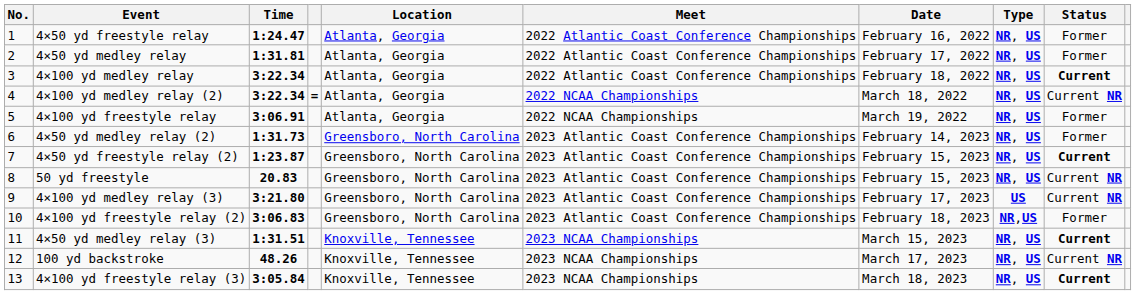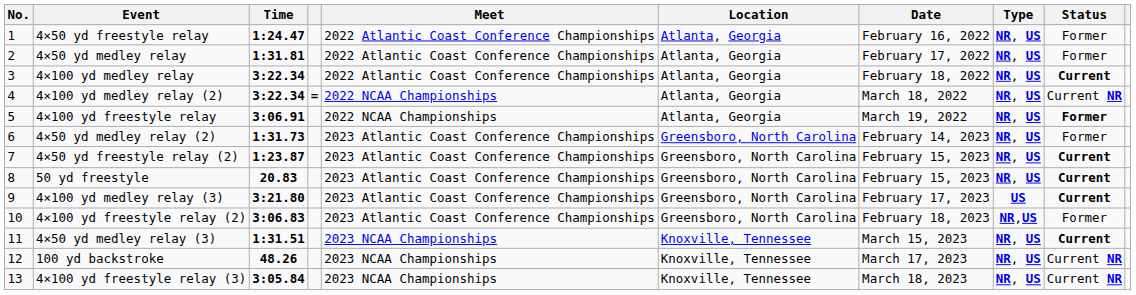 <table class="wikitable sortable">
 <tr>
 <th>No.</th>
 <th>Event</th>
 <th>Time</th>
 <th></th>
+<th>Meet</th>
 <th>Location</th>
-<th>Meet</th>
 <th>Date</th>
 <th>Type</th>
 <th>Status</th>
 <th></th>
 </tr>
 <tr>
 <td>1</td>
 <td>4×50 yd freestyle relay</td>
 <td style="text-align:center;"><strong>1:24.47</strong></td>
 <td></td>
+<td>2022 <a href='#'>Atlantic Coast Conference</a> Championships</td>
 <td><a href='#'>Atlanta</a>, <a href='#'>Georgia</a></td>
-<td>2022 <a href='#'>Atlantic Coast Conference</a> Championships</td>
 <td>February 16, 2022</td>
 <td style="text-align:center;"><strong><a href='#'>NR</a></strong>, <strong><a href='#'>US</a></strong></td>
 <td style="text-align:center;">Former</td>
 <td style="text-align:center;"></td>
 </tr>
 <tr>
 <td>2</td>
 <td>4×50 yd medley relay</td>
 <td style="text-align:center;"><strong>1:31.81</strong></td>
 <td></td>
+<td>2022 Atlantic Coast Conference Championships</td>
 <td>Atlanta, Georgia</td>
-<td>2022 Atlantic Coast Conference Championships</td>
 <td>February 17, 2022</td>
 <td style="text-align:center;"><strong><a href='#'>NR</a></strong>, <strong><a href='#'>US</a></strong></td>
 <td style="text-align:center;">Former</td>
 <td style="text-align:center;"></td>
 </tr>
 <tr>
 <td>3</td>
 <td>4×100 yd medley relay</td>
 <td style="text-align:center;"><strong>3:22.34</strong></td>
 <td></td>
+<td>2022 Atlantic Coast Conference Championships</td>
 <td>Atlanta, Georgia</td>
-<td>2022 Atlantic Coast Conference Championships</td>
 <td>February 18, 2022</td>
 <td style="text-align:center;"><strong><a href='#'>NR</a></strong>, <strong><a href='#'>US</a></strong></td>
 <td style="text-align:center;"><strong>Current</strong></td>
 <td style="text-align:center;"></td>
 </tr>
 <tr>
 <td>4</td>
 <td>4×100 yd medley relay (2)</td>
 <td style="text-align:center;"><strong>3:22.34</strong></td>
 <td><strong> =</strong></td>
+<td><a href='#'>2022 NCAA Championships</a></td>
 <td>Atlanta, Georgia</td>
-<td><a href='#'>2022 NCAA Championships</a></td>
 <td>March 18, 2022</td>
 <td style="text-align:center;"><strong><a href='#'>NR</a></strong>, <strong><a href='#'>US</a></strong></td>
 <td style="text-align:center;">Current <strong><a href='#'>NR</a></strong></td>
 <td style="text-align:center;"></td>
 </tr>
 <tr>
 <td>5</td>
 <td>4×100 yd freestyle relay</td>
 <td style="text-align:center;"><strong>3:06.91</strong></td>
 <td></td>
+<td>2022 NCAA Championships</td>
 <td>Atlanta, Georgia</td>
-<td>2022 NCAA Championships</td>
 <td>March 19, 2022</td>
 <td style="text-align:center;"><strong><a href='#'>NR</a></strong>, <strong><a href='#'>US</a></strong></td>
-<td style="text-align:center;">Former</td>
+<td style="text-align:center;"><strong>Former</strong></td>
 <td style="text-align:center;"></td>
 </tr>
 <tr>
 <td>6</td>
 <td>4×50 yd medley relay (2)</td>
 <td style="text-align:center;"><strong>1:31.73</strong></td>
 <td></td>
+<td>2023 Atlantic Coast Conference Championships</td>
 <td><a href='#'>Greensboro, North Carolina</a></td>
-<td>2023 Atlantic Coast Conference Championships</td>
 <td>February 14, 2023</td>
 <td style="text-align:center;"><strong><a href='#'>NR</a></strong>, <strong><a href='#'>US</a></strong></td>
 <td style="text-align:center;">Former</td>
 <td style="text-align:center;"></td>
 </tr>
 <tr>
 <td>7</td>
 <td>4×50 yd freestyle relay (2)</td>
 <td style="text-align:center;"><strong>1:23.87</strong></td>
 <td></td>
+<td>2023 Atlantic Coast Conference Championships</td>
 <td>Greensboro, North Carolina</td>
-<td>2023 Atlantic Coast Conference Championships</td>
 <td>February 15, 2023</td>
 <td style="text-align:center;"><strong><a href='#'>NR</a></strong>, <strong><a href='#'>US</a></strong></td>
 <td style="text-align:center;"><strong>Current</strong></td>
 <td style="text-align:center;"></td>
 </tr>
 <tr>
 <td>8</td>
 <td>50 yd freestyle</td>
 <td style="text-align:center;"><strong>20.83</strong></td>
 <td></td>
+<td>2023 Atlantic Coast Conference Championships</td>
 <td>Greensboro, North Carolina</td>
-<td>2023 Atlantic Coast Conference Championships</td>
 <td>February 15, 2023</td>
 <td style="text-align:center;"><strong><a href='#'>NR</a></strong>, <strong><a href='#'>US</a></strong></td>
-<td style="text-align:center;">Current <strong><a href='#'>NR</a></strong></td>
+<td style="text-align:center;"><strong>Current</strong></td>
 <td style="text-align:center;"></td>
 </tr>
 <tr>
 <td>9</td>
 <td>4×100 yd medley relay (3)</td>
 <td style="text-align:center;"><strong>3:21.80</strong></td>
 <td></td>
+<td>2023 Atlantic Coast Conference Championships</td>
 <td>Greensboro, North Carolina</td>
-<td>2023 Atlantic Coast Conference Championships</td>
 <td>February 17, 2023</td>
 <td style="text-align:center;"><strong><a href='#'>US</a></strong></td>
-<td style="text-align:center;">Current <strong><a href='#'>NR</a></strong></td>
+<td style="text-align:center;"><strong>Current</strong></td>
 <td style="text-align:center;"></td>
 </tr>
 <tr>
 <td>10</td>
 <td>4×100 yd freestyle relay (2)</td>
 <td style="text-align:center;"><strong>3:06.83</strong></td>
 <td></td>
+<td>2023 Atlantic Coast Conference Championships</td>
 <td>Greensboro, North Carolina</td>
-<td>2023 Atlantic Coast Conference Championships</td>
 <td>February 18, 2023</td>
 <td style="text-align:center;"><strong><a href='#'>NR</a></strong>,<strong><a href='#'>US</a></strong></td>
 <td style="text-align:center;">Former</td>
 <td style="text-align:center;"></td>
 </tr>
 <tr>
 <td>11</td>
 <td>4×50 yd medley relay (3)</td>
 <td style="text-align:center;"><strong>1:31.51</strong></td>
 <td></td>
+<td><a href='#'>2023 NCAA Championships</a></td>
 <td><a href='#'>Knoxville, Tennessee</a></td>
-<td><a href='#'>2023 NCAA Championships</a></td>
 <td>March 15, 2023</td>
 <td style="text-align:center;"><strong><a href='#'>NR</a></strong>, <strong><a href='#'>US</a></strong></td>
 <td style="text-align:center;"><strong>Current</strong></td>
 <td style="text-align:center;"></td>
 </tr>
 <tr>
 <td>12</td>
 <td>100 yd backstroke</td>
 <td style="text-align:center;"><strong>48.26</strong></td>
 <td></td>
+<td>2023 NCAA Championships</td>
 <td>Knoxville, Tennessee</td>
-<td>2023 NCAA Championships</td>
 <td>March 17, 2023</td>
 <td style="text-align:center;"><strong><a href='#'>NR</a></strong>, <strong><a href='#'>US</a></strong></td>
 <td style="text-align:center;">Current <strong><a href='#'>NR</a></strong></td>
 <td style="text-align:center;"></td>
 </tr>
 <tr>
 <td>13</td>
 <td>4×100 yd freestyle relay (3)</td>
 <td style="text-align:center;"><strong>3:05.84</strong></td>
 <td></td>
+<td>2023 NCAA Championships</td>
 <td>Knoxville, Tennessee</td>
-<td>2023 NCAA Championships</td>
 <td>March 18, 2023</td>
 <td style="text-align:center;"><strong><a href='#'>NR</a></strong>, <strong><a href='#'>US</a></strong></td>
-<td style="text-align:center;"><strong>Current</strong></td>
+<td style="text-align:center;">Current <strong><a href='#'>NR</a></strong></td>
 <td style="text-align:center;"></td>
 </tr>
 </table>
